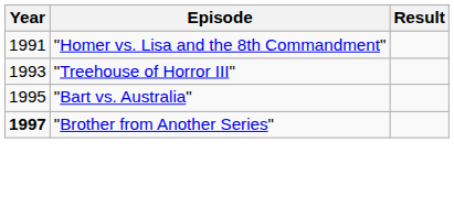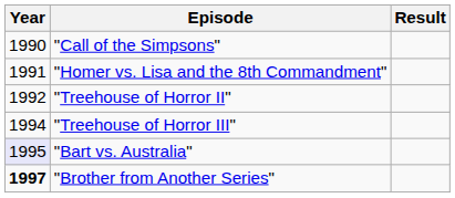 <table class="wikitable">
 <tr>
 <th>Year</th>
 <th>Episode</th>
 <th>Result</th>
 </tr>
 <tr>
+<td>1990</td>
+<td>"<a href='#'>Call of the Simpsons</a>"</td>
+<td></td>
+</tr>
+<tr>
 <td>1991</td>
 <td>"<a href='#'>Homer vs. Lisa and the 8th Commandment</a>"</td>
 <td></td>
 </tr>
 <tr>
-<td>1993</td>
+<td>1992</td>
+<td>"<a href='#'>Treehouse of Horror II</a>"</td>
+<td></td>
+</tr>
+<tr>
+<td>1994</td>
 <td>"<a href='#'>Treehouse of Horror III</a>"</td>
 <td></td>
 </tr>
 <tr>
-<td>1995</td>
+<td style="background: lavender;">1995</td>
 <td>"<a href='#'>Bart vs. Australia</a>"</td>
 <td></td>
 </tr>
 <tr>
 <td><strong>1997</strong></td>
 <td>"<a href='#'>Brother from Another Series</a>"</td>
 <td></td>
 </tr>
 </table>
